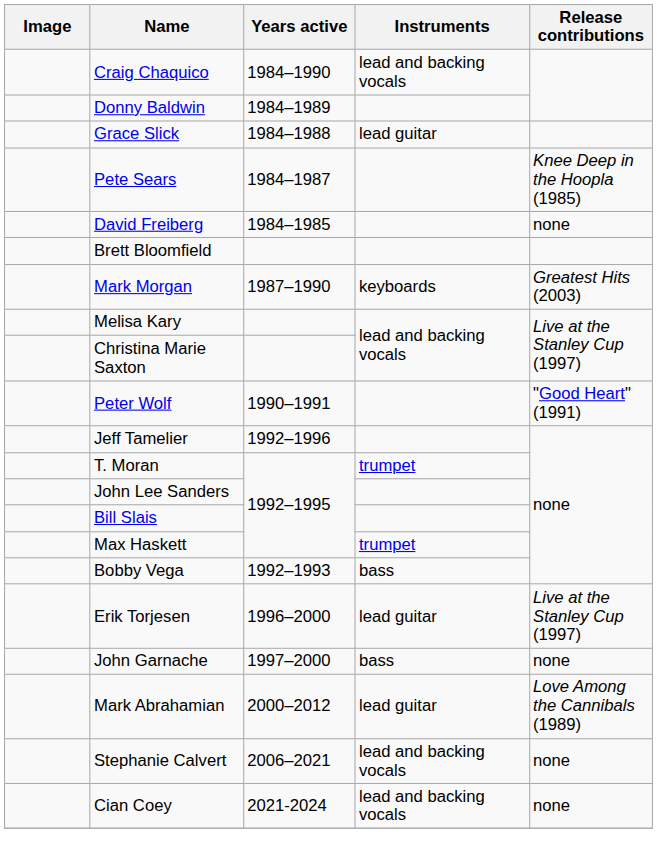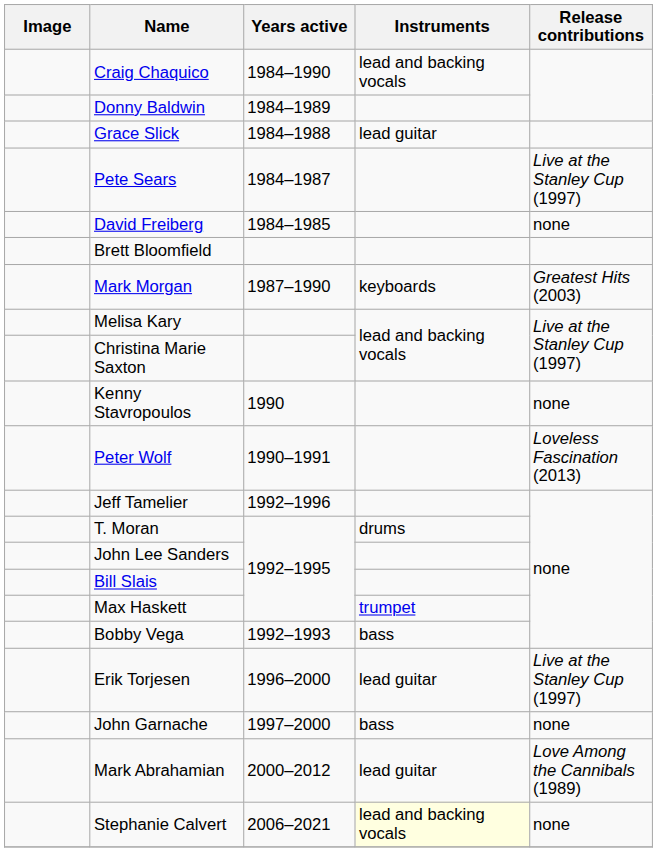 <table class="wikitable" border="1" width=100%>
 <tr>
 <th width="75">Image</th>
 <th width="140">Name</th>
 <th width="100">Years active</th>
 <th width="160">Instruments</th>
 <th>Release contributions</th>
 </tr>
 <tr>
 <td></td>
 <td><a href='#'>Craig Chaquico</a></td>
 <td>1984–1990</td>
 <td>lead and backing vocals</td>
 <td rowspan="2"></td>
 </tr>
 <tr>
 <td></td>
 <td><a href='#'>Donny Baldwin</a></td>
 <td>1984–1989</td>
 <td></td>
 </tr>
 <tr>
 <td></td>
 <td><a href='#'>Grace Slick</a></td>
 <td>1984–1988</td>
 <td>lead guitar</td>
 <td></td>
 </tr>
 <tr>
 <td></td>
 <td><a href='#'>Pete Sears</a></td>
 <td>1984–1987</td>
 <td></td>
-<td><em>Knee Deep in the Hoopla</em> (1985)</td>
+<td><em>Live at the Stanley Cup</em> (1997)</td>
 </tr>
 <tr>
 <td></td>
 <td><a href='#'>David Freiberg</a></td>
 <td>1984–1985</td>
 <td></td>
 <td>none</td>
 </tr>
 <tr>
 <td></td>
 <td>Brett Bloomfield</td>
 <td></td>
 <td></td>
 <td></td>
 </tr>
 <tr>
 <td></td>
 <td><a href='#'>Mark Morgan</a></td>
 <td>1987–1990</td>
 <td>keyboards</td>
 <td><em>Greatest Hits</em> (2003)</td>
 </tr>
 <tr>
 <td></td>
 <td>Melisa Kary</td>
 <td></td>
 <td rowspan="2">lead and backing vocals</td>
 <td rowspan="2"><em>Live at the Stanley Cup</em> (1997)</td>
 </tr>
 <tr>
 <td></td>
 <td>Christina Marie Saxton</td>
 <td></td>
 </tr>
 <tr>
 <td></td>
+<td>Kenny Stavropoulos</td>
+<td>1990</td>
+<td></td>
+<td>none</td>
+</tr>
+<tr>
+<td></td>
 <td><a href='#'>Peter Wolf</a></td>
 <td>1990–1991</td>
 <td></td>
-<td>"<a href='#'>Good Heart</a>" (1991)</td>
+<td><em>Loveless Fascination</em> (2013)</td>
 </tr>
 <tr>
 <td></td>
 <td>Jeff Tamelier</td>
 <td>1992–1996</td>
 <td></td>
 <td rowspan="6">none</td>
 </tr>
 <tr>
 <td></td>
 <td>T. Moran</td>
 <td rowspan="4">1992–1995</td>
-<td><a href='#'>trumpet</a></td>
+<td>drums</td>
 </tr>
 <tr>
 <td></td>
 <td>John Lee Sanders</td>
 <td></td>
 </tr>
 <tr>
 <td></td>
 <td><a href='#'>Bill Slais</a></td>
 <td></td>
 </tr>
 <tr>
 <td></td>
 <td>Max Haskett</td>
 <td><a href='#'>trumpet</a></td>
 </tr>
 <tr>
 <td></td>
 <td>Bobby Vega</td>
 <td>1992–1993</td>
 <td>bass</td>
 </tr>
 <tr>
 <td></td>
 <td>Erik Torjesen</td>
 <td>1996–2000</td>
 <td>lead guitar</td>
 <td><em>Live at the Stanley Cup</em> (1997)</td>
 </tr>
 <tr>
 <td></td>
 <td>John Garnache</td>
 <td>1997–2000</td>
 <td>bass</td>
 <td>none</td>
 </tr>
 <tr>
 <td></td>
 <td>Mark Abrahamian</td>
 <td>2000–2012 </td>
 <td>lead guitar</td>
 <td><em>Love Among the Cannibals</em> (1989)</td>
 </tr>
 <tr>
 <td></td>
 <td>Stephanie Calvert</td>
 <td>2006–2021</td>
-<td>lead and backing vocals</td>
-<td>none</td>
-</tr>
-<tr>
-<td></td>
-<td>Cian Coey</td>
-<td>2021-2024</td>
-<td>lead and backing vocals</td>
+<td style="background: lightyellow;">lead and backing vocals</td>
 <td>none</td>
 </tr>
 <tr>
 </tr>
 </table>
